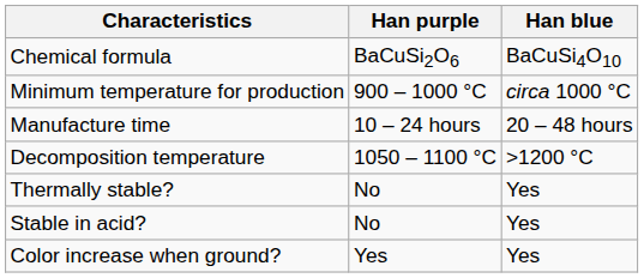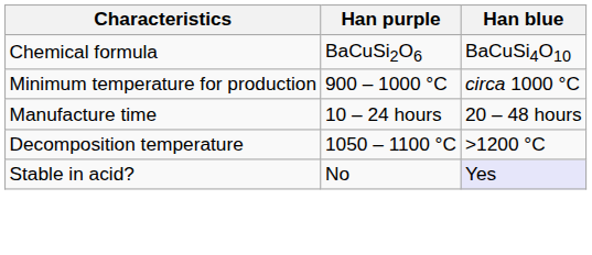 <table class="wikitable">
 <tr>
 <th>Characteristics</th>
 <th>Han purple</th>
 <th>Han blue</th>
 </tr>
 <tr>
 <td>Chemical formula<br> <a href='#'></a></td>
 <td>BaCuSi<sub>2</sub>O<sub>6</sub> <br> </td>
 <td>BaCuSi<sub>4</sub>O<sub>10</sub> <br> </td>
 </tr>
 <tr>
 <td>Minimum temperature for production</td>
 <td>900 – 1000 °C</td>
 <td><em>circa</em> 1000 °C</td>
 </tr>
 <tr>
 <td>Manufacture time</td>
 <td>10 – 24 hours</td>
 <td>20 – 48 hours</td>
 </tr>
 <tr>
 <td>Decomposition temperature</td>
 <td>1050 – 1100 °C</td>
 <td>>1200 °C</td>
 </tr>
 <tr>
-<td>Thermally stable?</td>
-<td>No</td>
-<td>Yes</td>
-</tr>
-<tr>
 <td>Stable in acid?</td>
 <td>No</td>
-<td>Yes</td>
-</tr>
-<tr>
-<td>Color increase when ground?</td>
-<td>Yes</td>
-<td>Yes</td>
+<td style="background: lavender;">Yes</td>
 </tr>
 </table>
